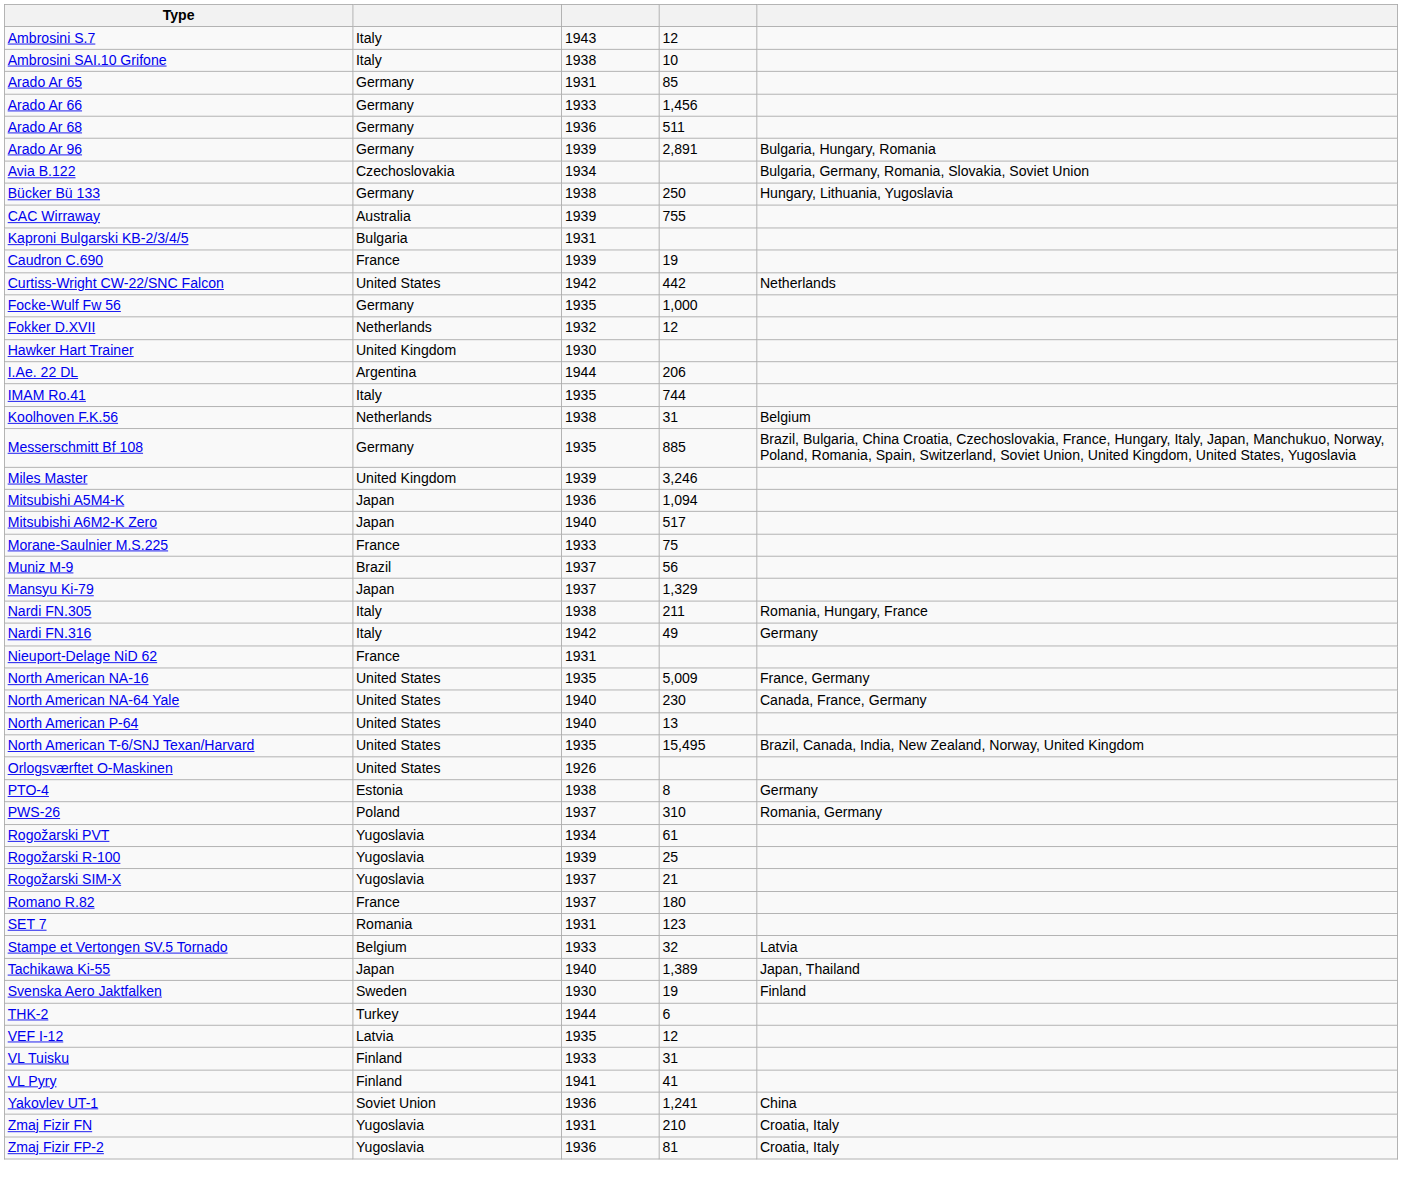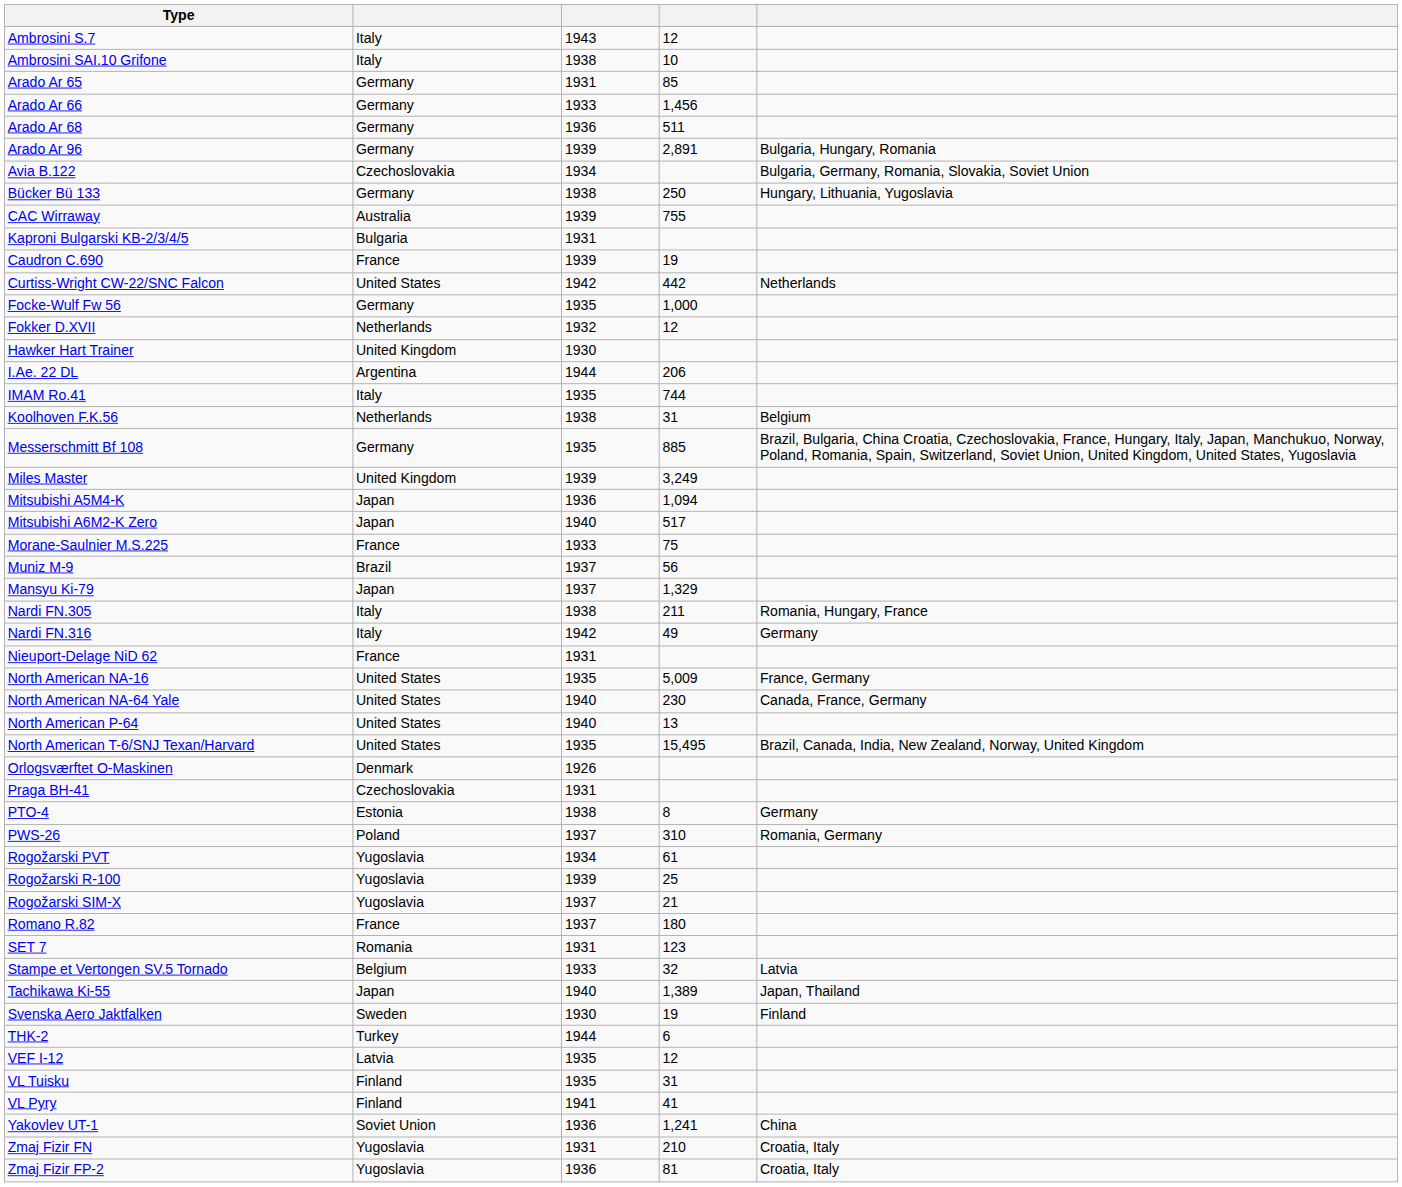 <table class="wikitable sortable" border=1 style=width:100%>
 <tr>
 <th style=width:25%>Type</th>
 <th style=width:15%></th>
 <th style=width:7%></th>
 <th style=width:7%></th>
 <th></th>
 </tr>
 <tr>
 <td><a href='#'>Ambrosini S.7</a></td>
 <td>Italy</td>
 <td>1943</td>
 <td>12</td>
 <td></td>
 </tr>
 <tr>
 <td><a href='#'>Ambrosini SAI.10 Grifone</a></td>
 <td>Italy</td>
 <td>1938</td>
 <td>10</td>
 <td></td>
 </tr>
 <tr>
 <td><a href='#'>Arado Ar 65</a></td>
 <td>Germany</td>
 <td>1931</td>
 <td>85</td>
 <td></td>
 </tr>
 <tr>
 <td><a href='#'>Arado Ar 66</a></td>
 <td>Germany</td>
 <td>1933</td>
 <td>1,456</td>
 <td></td>
 </tr>
 <tr>
 <td><a href='#'>Arado Ar 68</a></td>
 <td>Germany</td>
 <td>1936</td>
 <td>511</td>
 <td></td>
 </tr>
 <tr>
 <td><a href='#'>Arado Ar 96</a></td>
 <td>Germany</td>
 <td>1939</td>
 <td>2,891</td>
 <td>Bulgaria, Hungary, Romania</td>
 </tr>
 <tr>
 <td><a href='#'>Avia B.122</a></td>
 <td>Czechoslovakia</td>
 <td>1934</td>
 <td></td>
 <td>Bulgaria, Germany, Romania, Slovakia, Soviet Union</td>
 </tr>
 <tr>
 <td><a href='#'>Bücker Bü 133</a></td>
 <td>Germany</td>
 <td>1938</td>
 <td>250</td>
 <td>Hungary, Lithuania, Yugoslavia</td>
 </tr>
 <tr>
 <td><a href='#'>CAC Wirraway</a></td>
 <td>Australia</td>
 <td>1939</td>
 <td>755</td>
 <td></td>
 </tr>
 <tr>
 <td><a href='#'>Kaproni Bulgarski KB-2/3/4/5</a></td>
 <td>Bulgaria</td>
 <td>1931</td>
 <td></td>
 <td></td>
 </tr>
 <tr>
 <td><a href='#'>Caudron C.690</a></td>
 <td>France</td>
 <td>1939</td>
 <td>19</td>
 <td></td>
 </tr>
 <tr>
 <td><a href='#'>Curtiss-Wright CW-22/SNC Falcon</a></td>
 <td>United States</td>
 <td>1942</td>
 <td>442</td>
 <td>Netherlands</td>
 </tr>
 <tr>
 <td><a href='#'>Focke-Wulf Fw 56</a></td>
 <td>Germany</td>
 <td>1935</td>
 <td>1,000</td>
 <td></td>
 </tr>
 <tr>
 <td><a href='#'>Fokker D.XVII</a></td>
 <td>Netherlands</td>
 <td>1932</td>
 <td>12</td>
 <td></td>
 </tr>
 <tr>
 <td><a href='#'>Hawker Hart Trainer</a></td>
 <td>United Kingdom</td>
 <td>1930</td>
 <td></td>
 <td></td>
 </tr>
 <tr>
 <td><a href='#'>I.Ae. 22 DL</a></td>
 <td>Argentina</td>
 <td>1944</td>
 <td>206</td>
 <td></td>
 </tr>
 <tr>
 <td><a href='#'>IMAM Ro.41</a></td>
 <td>Italy</td>
 <td>1935</td>
 <td>744</td>
 <td></td>
 </tr>
 <tr>
 <td><a href='#'>Koolhoven F.K.56</a></td>
 <td>Netherlands</td>
 <td>1938</td>
 <td>31</td>
 <td>Belgium</td>
 </tr>
 <tr>
 <td><a href='#'>Messerschmitt Bf 108</a></td>
 <td>Germany</td>
 <td>1935</td>
 <td>885</td>
 <td>Brazil, Bulgaria, China Croatia, Czechoslovakia, France, Hungary, Italy, Japan, Manchukuo, Norway, Poland, Romania, Spain, Switzerland, Soviet Union, United Kingdom, United States, Yugoslavia</td>
 </tr>
 <tr>
 <td><a href='#'>Miles Master</a></td>
 <td>United Kingdom</td>
 <td>1939</td>
-<td>3,246</td>
+<td>3,249</td>
 <td></td>
 </tr>
 <tr>
 <td><a href='#'>Mitsubishi A5M4-K</a></td>
 <td>Japan</td>
 <td>1936</td>
 <td>1,094</td>
 <td></td>
 </tr>
 <tr>
 <td><a href='#'>Mitsubishi A6M2-K Zero</a></td>
 <td>Japan</td>
 <td>1940</td>
 <td>517</td>
 <td></td>
 </tr>
 <tr>
 <td><a href='#'>Morane-Saulnier M.S.225</a></td>
 <td>France</td>
 <td>1933</td>
 <td>75</td>
 <td></td>
 </tr>
 <tr>
 <td><a href='#'>Muniz M-9</a></td>
 <td>Brazil</td>
 <td>1937</td>
 <td>56</td>
 <td></td>
 </tr>
 <tr>
 <td><a href='#'>Mansyu Ki-79</a></td>
 <td>Japan</td>
 <td>1937</td>
 <td>1,329</td>
 <td></td>
 </tr>
 <tr>
 <td><a href='#'>Nardi FN.305</a></td>
 <td>Italy</td>
 <td>1938</td>
 <td>211</td>
 <td>Romania, Hungary, France</td>
 </tr>
 <tr>
 <td><a href='#'>Nardi FN.316</a></td>
 <td>Italy</td>
 <td>1942</td>
 <td>49</td>
 <td>Germany</td>
 </tr>
 <tr>
 <td><a href='#'>Nieuport-Delage NiD 62</a></td>
 <td>France</td>
 <td>1931</td>
 <td></td>
 <td></td>
 </tr>
 <tr>
 <td><a href='#'>North American NA-16</a></td>
 <td>United States</td>
 <td>1935</td>
 <td>5,009</td>
 <td>France, Germany</td>
 </tr>
 <tr>
 <td><a href='#'>North American NA-64 Yale</a></td>
 <td>United States</td>
 <td>1940</td>
 <td>230</td>
 <td>Canada, France, Germany</td>
 </tr>
 <tr>
 <td><a href='#'>North American P-64</a></td>
 <td>United States</td>
 <td>1940</td>
 <td>13</td>
 <td></td>
 </tr>
 <tr>
 <td><a href='#'>North American T-6/SNJ Texan/Harvard</a></td>
 <td>United States</td>
 <td>1935</td>
 <td>15,495</td>
 <td>Brazil, Canada, India, New Zealand, Norway, United Kingdom</td>
 </tr>
 <tr>
 <td><a href='#'>Orlogsværftet O-Maskinen</a></td>
-<td>United States</td>
+<td>Denmark</td>
 <td>1926</td>
+<td></td>
+<td></td>
+</tr>
+<tr>
+<td><a href='#'>Praga BH-41</a></td>
+<td>Czechoslovakia</td>
+<td>1931</td>
 <td></td>
 <td></td>
 </tr>
 <tr>
 <td><a href='#'>PTO-4</a></td>
 <td>Estonia</td>
 <td>1938</td>
 <td>8</td>
 <td>Germany</td>
 </tr>
 <tr>
 <td><a href='#'>PWS-26</a></td>
 <td>Poland</td>
 <td>1937</td>
 <td>310</td>
 <td>Romania, Germany</td>
 </tr>
 <tr>
 <td><a href='#'>Rogožarski PVT</a></td>
 <td>Yugoslavia</td>
 <td>1934</td>
 <td>61</td>
 <td></td>
 </tr>
 <tr>
 <td><a href='#'>Rogožarski R-100</a></td>
 <td>Yugoslavia</td>
 <td>1939</td>
 <td>25</td>
 <td></td>
 </tr>
 <tr>
 <td><a href='#'>Rogožarski SIM-X</a></td>
 <td>Yugoslavia</td>
 <td>1937</td>
 <td>21</td>
 <td></td>
 </tr>
 <tr>
 <td><a href='#'>Romano R.82</a></td>
 <td>France</td>
 <td>1937</td>
 <td>180</td>
 <td></td>
 </tr>
 <tr>
 <td><a href='#'>SET 7</a></td>
 <td>Romania</td>
 <td>1931</td>
 <td>123</td>
 <td></td>
 </tr>
 <tr>
 <td><a href='#'>Stampe et Vertongen SV.5 Tornado</a></td>
 <td>Belgium</td>
 <td>1933</td>
 <td>32</td>
 <td>Latvia</td>
 </tr>
 <tr>
 <td><a href='#'>Tachikawa Ki-55</a></td>
 <td>Japan</td>
 <td>1940</td>
 <td>1,389</td>
 <td>Japan, Thailand</td>
 </tr>
 <tr>
 <td><a href='#'>Svenska Aero Jaktfalken</a></td>
 <td>Sweden</td>
 <td>1930</td>
 <td>19</td>
 <td>Finland</td>
 </tr>
 <tr>
 <td><a href='#'>THK-2</a></td>
 <td>Turkey</td>
 <td>1944</td>
 <td>6</td>
 <td></td>
 </tr>
 <tr>
 <td><a href='#'>VEF I-12</a></td>
 <td>Latvia</td>
 <td>1935</td>
 <td>12</td>
 <td></td>
 </tr>
 <tr>
 <td><a href='#'>VL Tuisku</a></td>
 <td>Finland</td>
-<td>1933</td>
+<td>1935</td>
 <td>31</td>
 <td></td>
 </tr>
 <tr>
 <td><a href='#'>VL Pyry</a></td>
 <td>Finland</td>
 <td>1941</td>
 <td>41</td>
 <td></td>
 </tr>
 <tr>
 <td><a href='#'>Yakovlev UT-1</a></td>
 <td>Soviet Union</td>
 <td>1936</td>
 <td>1,241</td>
 <td>China</td>
 </tr>
 <tr>
 <td><a href='#'>Zmaj Fizir FN</a></td>
 <td>Yugoslavia</td>
 <td>1931</td>
 <td>210</td>
 <td>Croatia, Italy</td>
 </tr>
 <tr>
 <td><a href='#'>Zmaj Fizir FP-2</a></td>
 <td>Yugoslavia</td>
 <td>1936</td>
 <td>81</td>
 <td>Croatia, Italy</td>
 </tr>
 </table>
